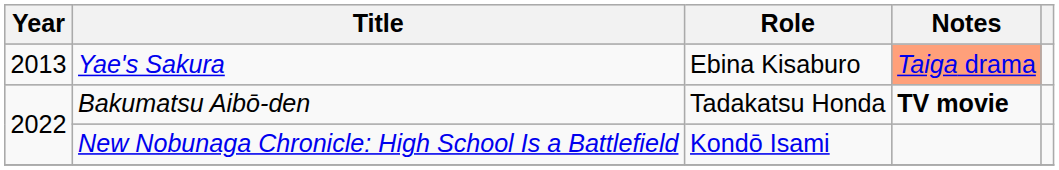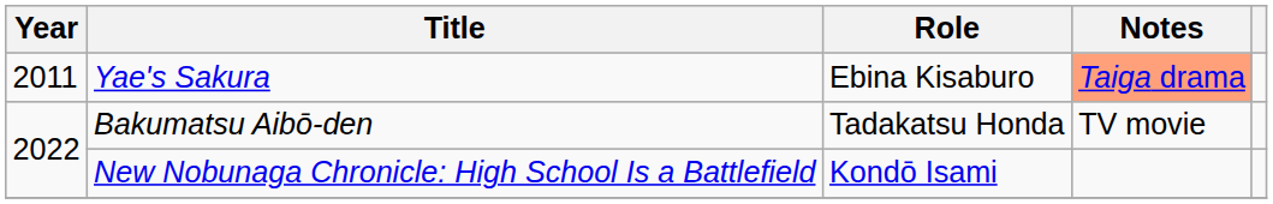 <table class="wikitable">
 <tr>
 <th>Year</th>
 <th>Title</th>
 <th>Role</th>
 <th>Notes</th>
 <th></th>
 </tr>
 <tr>
-<td>2013</td>
+<td>2011</td>
 <td><em><a href='#'>Yae's Sakura</a></em></td>
 <td>Ebina Kisaburo</td>
 <td style="background: lightsalmon;"><a href='#'><em>Taiga</em> drama</a></td>
 <td></td>
 </tr>
 <tr>
 <td rowspan="2">2022</td>
 <td><em>Bakumatsu Aibō-den</em></td>
 <td>Tadakatsu Honda</td>
-<td><strong>TV movie</strong></td>
+<td>TV movie</td>
 <td></td>
 </tr>
 <tr>
 <td><em><a href='#'>New Nobunaga Chronicle: High School Is a Battlefield</a></em></td>
 <td><a href='#'>Kondō Isami</a></td>
 <td></td>
 <td></td>
 </tr>
 <tr>
 </tr>
 </table>
